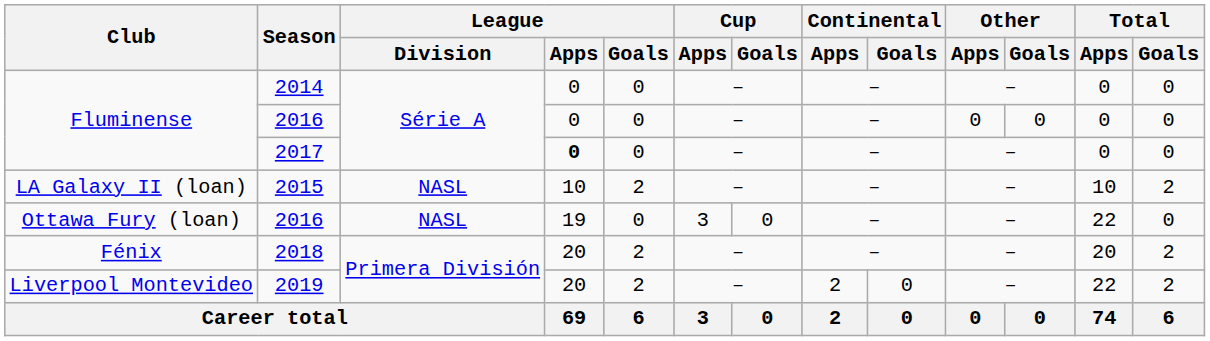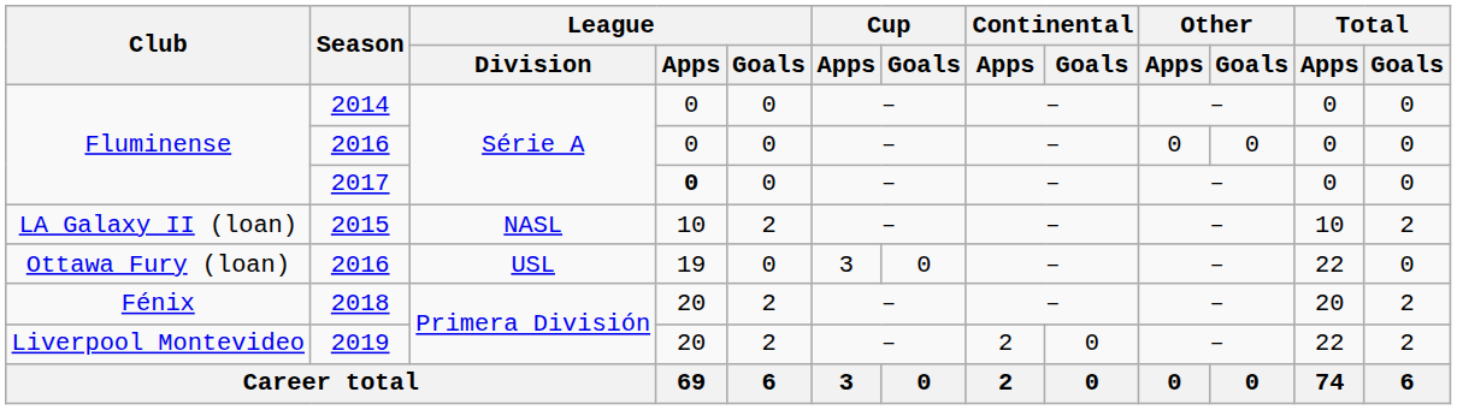 <table class="wikitable" style="text-align: center;">
 <tr>
 <th rowspan="2">Club</th>
 <th rowspan="2">Season</th>
 <th colspan="3">League</th>
 <th colspan="2">Cup</th>
 <th colspan="2">Continental</th>
 <th colspan="2">Other</th>
 <th colspan="2">Total</th>
 </tr>
 <tr>
 <th>Division</th>
 <th>Apps</th>
 <th>Goals</th>
 <th>Apps</th>
 <th>Goals</th>
 <th>Apps</th>
 <th>Goals</th>
 <th>Apps</th>
 <th>Goals</th>
 <th>Apps</th>
 <th>Goals</th>
 </tr>
 <tr>
 <td rowspan="3"><a href='#'>Fluminense</a></td>
 <td><a href='#'>2014</a></td>
 <td rowspan="3"><a href='#'>Série A</a></td>
 <td>0</td>
 <td>0</td>
 <td colspan="2">–</td>
 <td colspan="2">–</td>
 <td colspan="2">–</td>
 <td>0</td>
 <td>0</td>
 </tr>
 <tr>
 <td><a href='#'>2016</a></td>
 <td>0</td>
 <td>0</td>
 <td colspan="2">–</td>
 <td colspan="2">–</td>
 <td>0</td>
 <td>0</td>
 <td>0</td>
 <td>0</td>
 </tr>
 <tr>
 <td><a href='#'>2017</a></td>
 <td><strong>0</strong></td>
 <td>0</td>
 <td colspan="2">–</td>
 <td colspan="2">–</td>
 <td colspan="2">–</td>
 <td>0</td>
 <td>0</td>
 </tr>
 <tr>
 <td rowspan="1"><a href='#'>LA Galaxy II</a> (loan)</td>
 <td><a href='#'>2015</a></td>
 <td rowspan="1"><a href='#'>NASL</a></td>
 <td>10</td>
 <td>2</td>
 <td colspan="2">–</td>
 <td colspan="2">–</td>
 <td colspan="2">–</td>
 <td>10</td>
 <td>2</td>
 </tr>
 <tr>
 <td rowspan="1"><a href='#'>Ottawa Fury</a> (loan)</td>
 <td><a href='#'>2016</a></td>
-<td rowspan="1"><a href='#'>NASL</a></td>
+<td rowspan="1"><a href='#'>USL</a></td>
 <td>19</td>
 <td>0</td>
 <td>3</td>
 <td>0</td>
 <td colspan="2">–</td>
 <td colspan="2">–</td>
 <td>22</td>
 <td>0</td>
 </tr>
 <tr>
 <td rowspan="1"><a href='#'>Fénix</a></td>
 <td><a href='#'>2018</a></td>
 <td rowspan="2"><a href='#'>Primera División</a></td>
 <td>20</td>
 <td>2</td>
 <td colspan="2">–</td>
 <td colspan="2">–</td>
 <td colspan="2">–</td>
 <td>20</td>
 <td>2</td>
 </tr>
 <tr>
 <td rowspan="1"><a href='#'>Liverpool Montevideo</a></td>
 <td><a href='#'>2019</a></td>
 <td>20</td>
 <td>2</td>
 <td colspan="2">–</td>
 <td>2</td>
 <td>0</td>
 <td colspan="2">–</td>
 <td>22</td>
 <td>2</td>
 </tr>
 <tr>
 <th colspan="3">Career total</th>
 <th>69</th>
 <th>6</th>
 <th>3</th>
 <th>0</th>
 <th>2</th>
 <th>0</th>
 <th>0</th>
 <th>0</th>
 <th>74</th>
 <th>6</th>
 </tr>
 </table>
